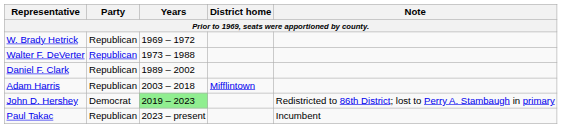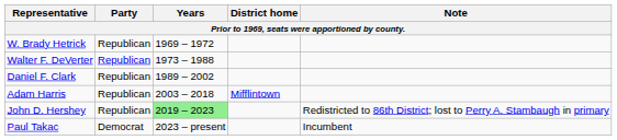 <table class=wikitable>
 <tr valign=bottom>
 <th>Representative</th>
 <th>Party</th>
 <th>Years</th>
 <th>District home</th>
 <th>Note</th>
 </tr>
 <tr>
 <th colspan=5 style="font-size: 80%;"><em>Prior to 1969, seats were apportioned by county.</em></th>
 </tr>
 <tr>
 <td><a href='#'>W. Brady Hetrick</a></td>
 <td>Republican</td>
 <td>1969 – 1972</td>
 <td></td>
 <td></td>
 </tr>
 <tr>
 <td><a href='#'>Walter F. DeVerter</a></td>
 <td><a href='#'>Republican</a></td>
 <td>1973 – 1988</td>
 <td></td>
 <td></td>
 </tr>
 <tr>
 <td><a href='#'>Daniel F. Clark</a></td>
 <td>Republican</td>
 <td>1989 – 2002</td>
 <td></td>
 <td></td>
 </tr>
 <tr>
 <td><a href='#'>Adam Harris</a></td>
 <td>Republican</td>
 <td>2003 – 2018</td>
 <td><a href='#'>Mifflintown</a></td>
 <td></td>
 </tr>
 <tr>
 <td><a href='#'>John D. Hershey</a></td>
-<td>Democrat</td>
+<td>Republican</td>
 <td style="background: lightgreen;">2019 – 2023</td>
 <td></td>
 <td>Redistricted to <a href='#'>86th District</a>; lost to <a href='#'>Perry A. Stambaugh</a> in <a href='#'>primary</a></td>
 </tr>
 <tr>
 <td><a href='#'>Paul Takac</a></td>
-<td>Republican</td>
+<td>Democrat</td>
 <td>2023 – present</td>
 <td></td>
 <td>Incumbent</td>
 </tr>
 </table>
